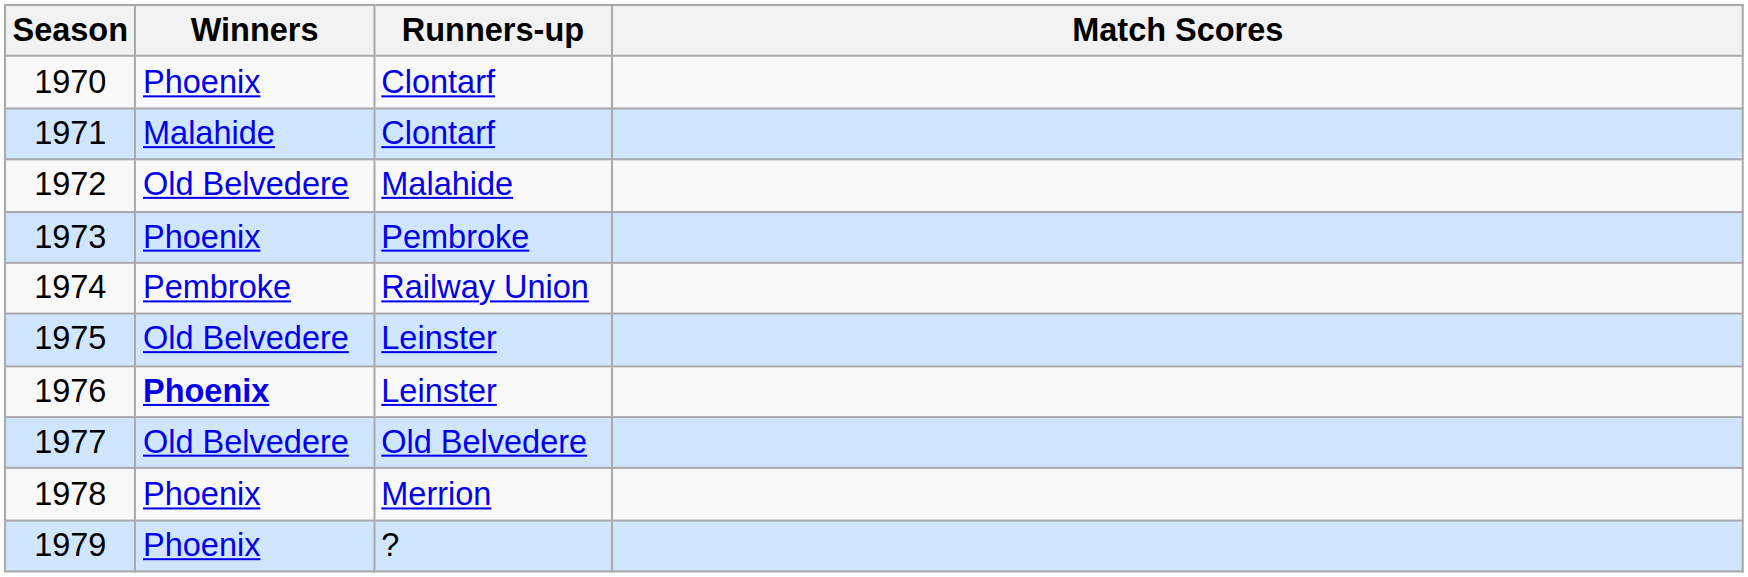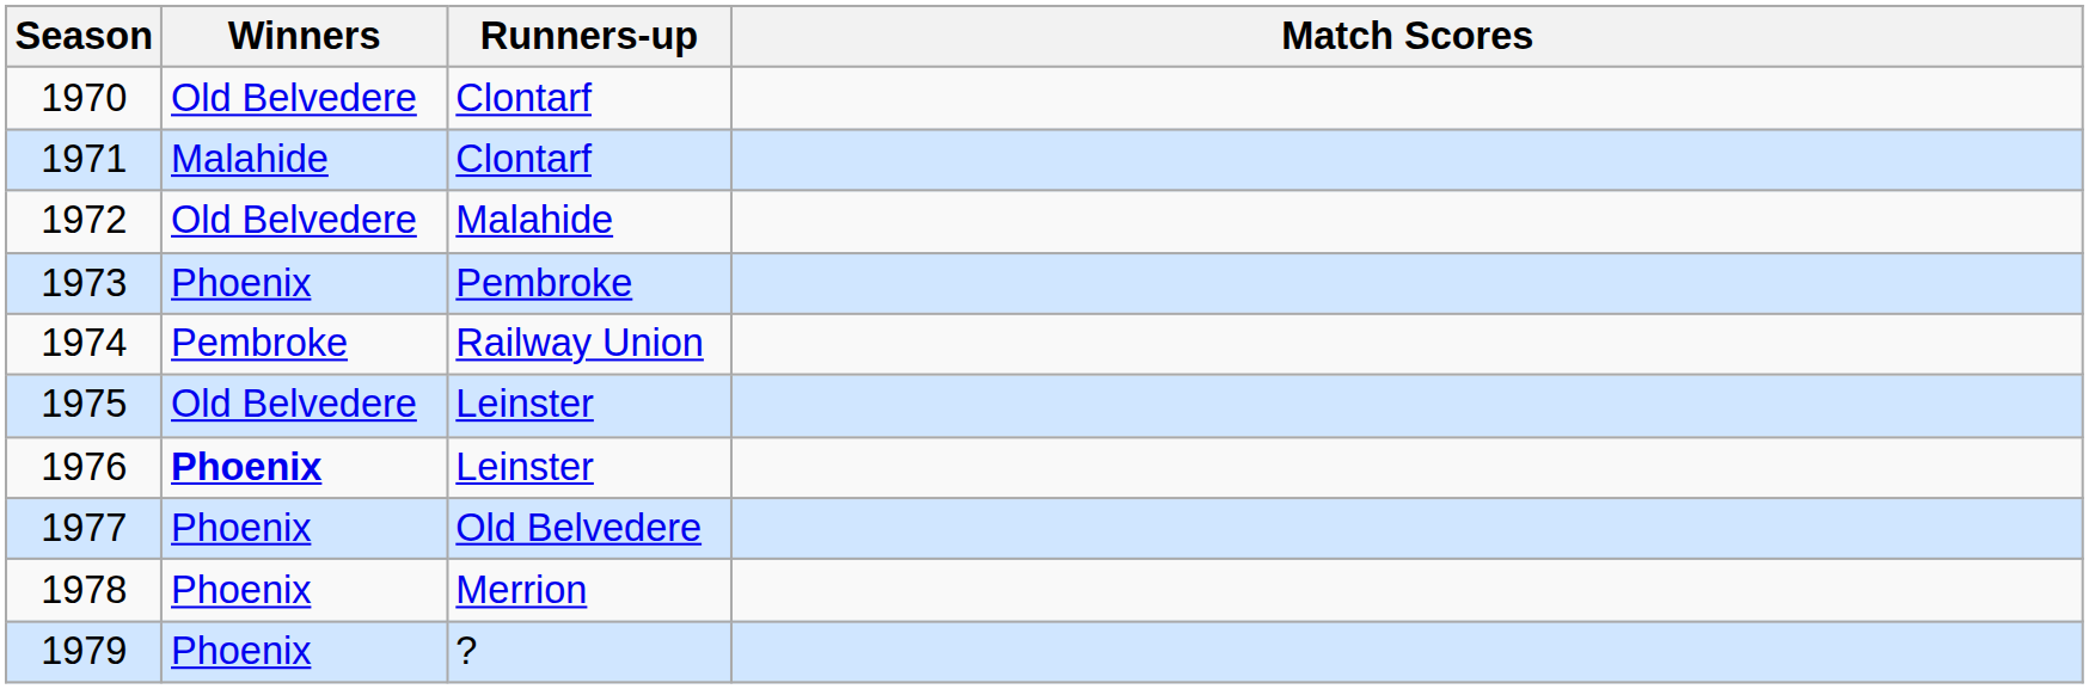 <table class="wikitable">
 <tr>
 <th>Season</th>
 <th width="110">Winners</th>
 <th width="110">Runners-up</th>
 <th width="550">Match Scores</th>
 </tr>
 <tr>
 <td align="center">1970</td>
-<td><a href='#'>Phoenix</a></td>
+<td><a href='#'>Old Belvedere</a></td>
 <td><a href='#'>Clontarf</a></td>
 <td></td>
 </tr>
 <tr style="background: #D0E6FF;">
 <td align="center">1971</td>
 <td><a href='#'>Malahide</a></td>
 <td><a href='#'>Clontarf</a></td>
 <td></td>
 </tr>
 <tr>
 <td align="center">1972</td>
 <td><a href='#'>Old Belvedere</a></td>
 <td><a href='#'>Malahide</a></td>
 <td></td>
 </tr>
 <tr style="background: #D0E6FF;">
 <td align="center">1973</td>
 <td><a href='#'>Phoenix</a></td>
 <td><a href='#'>Pembroke</a></td>
 <td></td>
 </tr>
 <tr>
 <td align="center">1974</td>
 <td><a href='#'>Pembroke</a></td>
 <td><a href='#'>Railway Union</a></td>
 <td></td>
 </tr>
 <tr style="background: #D0E6FF;">
 <td align="center">1975</td>
 <td><a href='#'>Old Belvedere</a></td>
 <td><a href='#'>Leinster</a></td>
 <td></td>
 </tr>
 <tr>
 <td align="center">1976</td>
 <td><strong><a href='#'>Phoenix</a></strong></td>
 <td><a href='#'>Leinster</a></td>
 <td></td>
 </tr>
 <tr style="background: #D0E6FF;">
 <td align="center">1977</td>
-<td><a href='#'>Old Belvedere</a></td>
+<td><a href='#'>Phoenix</a></td>
 <td><a href='#'>Old Belvedere</a></td>
 <td></td>
 </tr>
 <tr>
 <td align="center">1978</td>
 <td><a href='#'>Phoenix</a></td>
 <td><a href='#'>Merrion</a></td>
 <td></td>
 </tr>
 <tr style="background: #D0E6FF;">
 <td align="center">1979</td>
 <td><a href='#'>Phoenix</a></td>
 <td>?</td>
 <td></td>
 </tr>
 </table>
